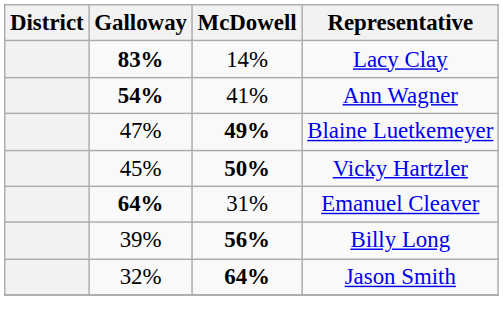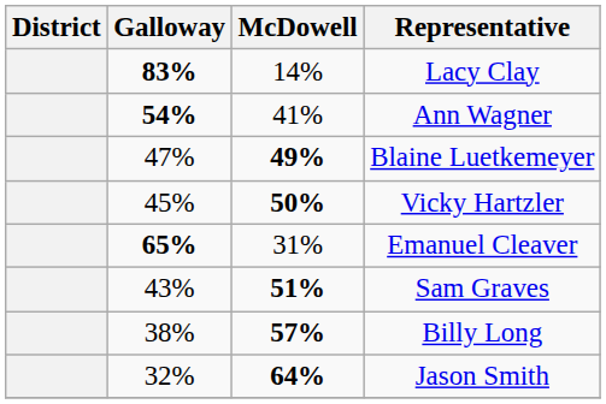 <table class=wikitable>
 <tr>
 <th>District</th>
 <th>Galloway</th>
 <th>McDowell</th>
 <th>Representative</th>
 </tr>
 <tr align=center>
 <th></th>
 <td><strong>83%</strong></td>
 <td>14%</td>
 <td><a href='#'>Lacy Clay</a></td>
 </tr>
 <tr align=center>
 <th></th>
 <td><strong>54%</strong></td>
 <td>41%</td>
 <td><a href='#'>Ann Wagner</a></td>
 </tr>
 <tr align=center>
 <th></th>
 <td>47%</td>
 <td><strong>49%</strong></td>
 <td><a href='#'>Blaine Luetkemeyer</a></td>
 </tr>
 <tr align=center>
 <th></th>
 <td>45%</td>
 <td><strong>50%</strong></td>
 <td><a href='#'>Vicky Hartzler</a></td>
 </tr>
 <tr align=center>
 <th></th>
-<td><strong>64%</strong></td>
+<td><strong>65%</strong></td>
 <td>31%</td>
 <td><a href='#'>Emanuel Cleaver</a></td>
 </tr>
 <tr align=center>
 <th></th>
-<td>39%</td>
-<td><strong>56%</strong></td>
+<td>43%</td>
+<td><strong>51%</strong></td>
+<td><a href='#'>Sam Graves</a></td>
+</tr>
+<tr align=center>
+<th></th>
+<td>38%</td>
+<td><strong>57%</strong></td>
 <td><a href='#'>Billy Long</a></td>
 </tr>
 <tr align=center>
 <th></th>
 <td>32%</td>
 <td><strong>64%</strong></td>
 <td><a href='#'>Jason Smith</a></td>
 </tr>
 <tr align=center>
 </tr>
 </table>
